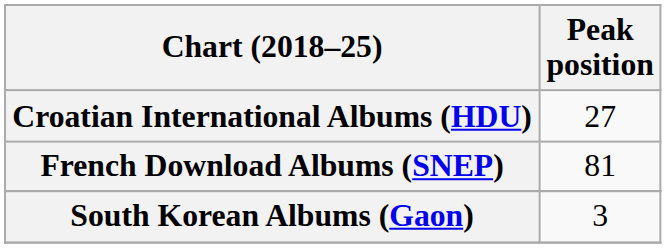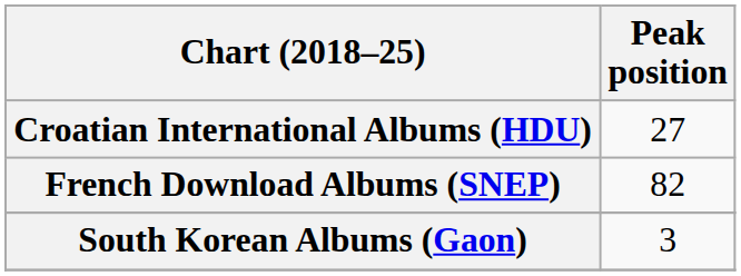 <table class="wikitable sortable plainrowheaders" style="text-align:center">
 <tr>
 <th scope="col">Chart (2018–25)</th>
 <th scope="col">Peak<br>position</th>
 </tr>
 <tr>
 <th scope="row">Croatian International Albums (<a href='#'>HDU</a>)</th>
 <td>27</td>
 </tr>
 <tr>
 <th scope="row">French Download Albums (<a href='#'>SNEP</a>)</th>
-<td>81</td>
+<td>82</td>
 </tr>
 <tr>
 </tr>
 <tr>
 </tr>
 <tr>
 <th scope="row">South Korean Albums (<a href='#'>Gaon</a>)</th>
 <td>3</td>
 </tr>
 <tr>
 </tr>
 <tr>
 </tr>
 <tr>
 </tr>
 </table>
